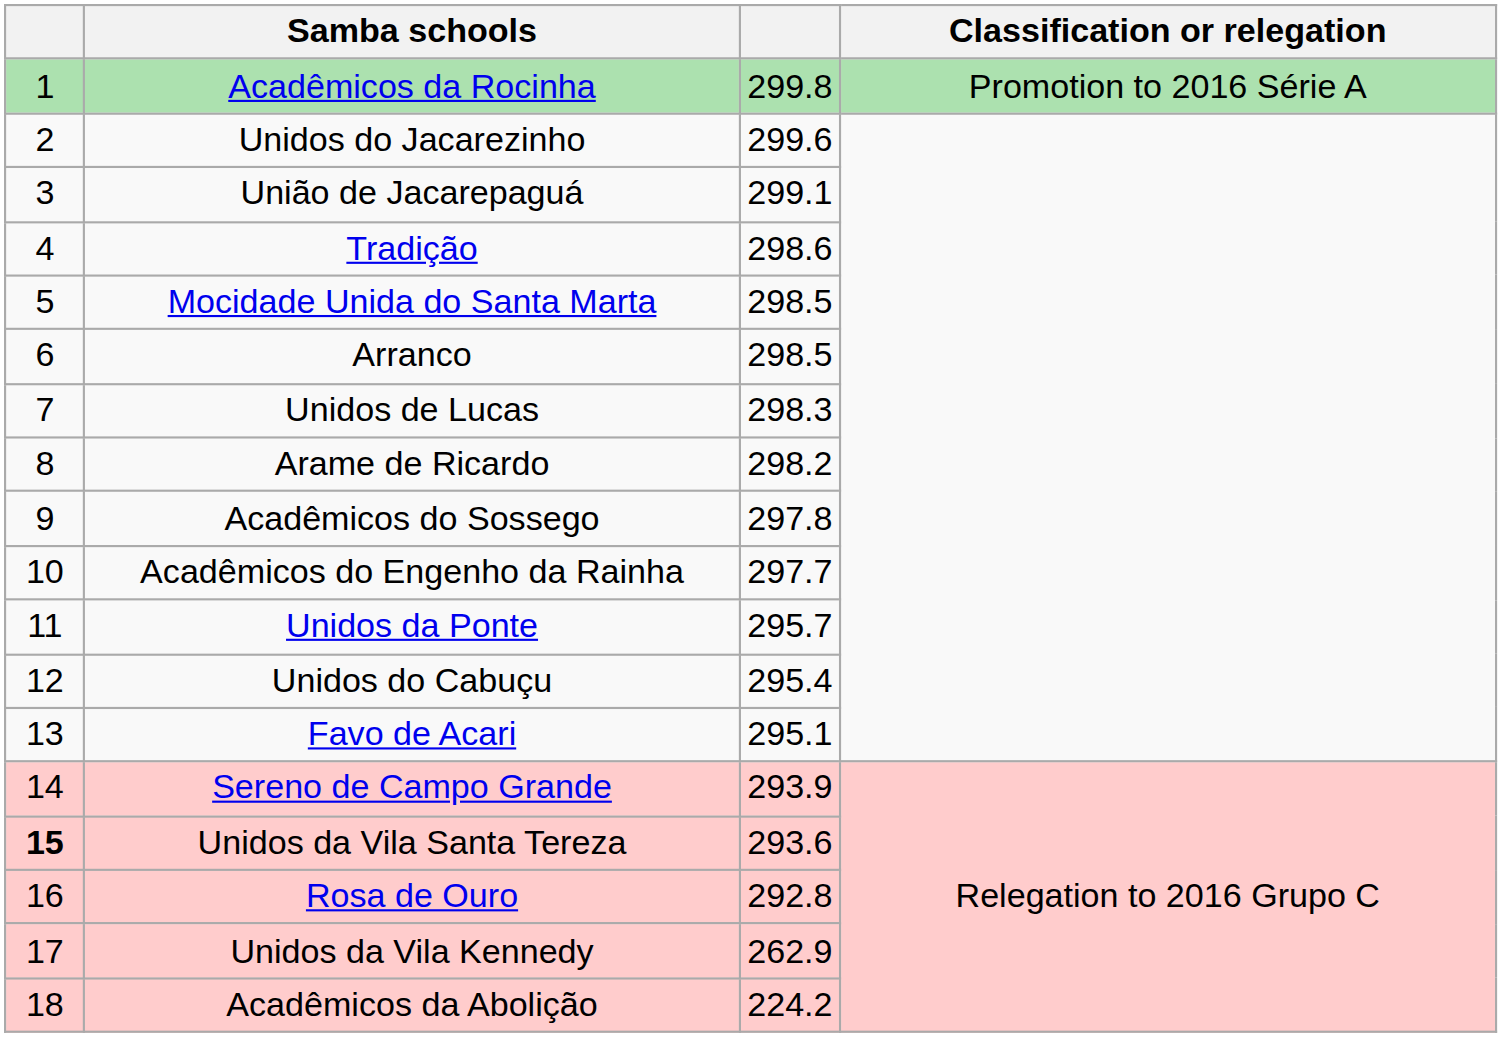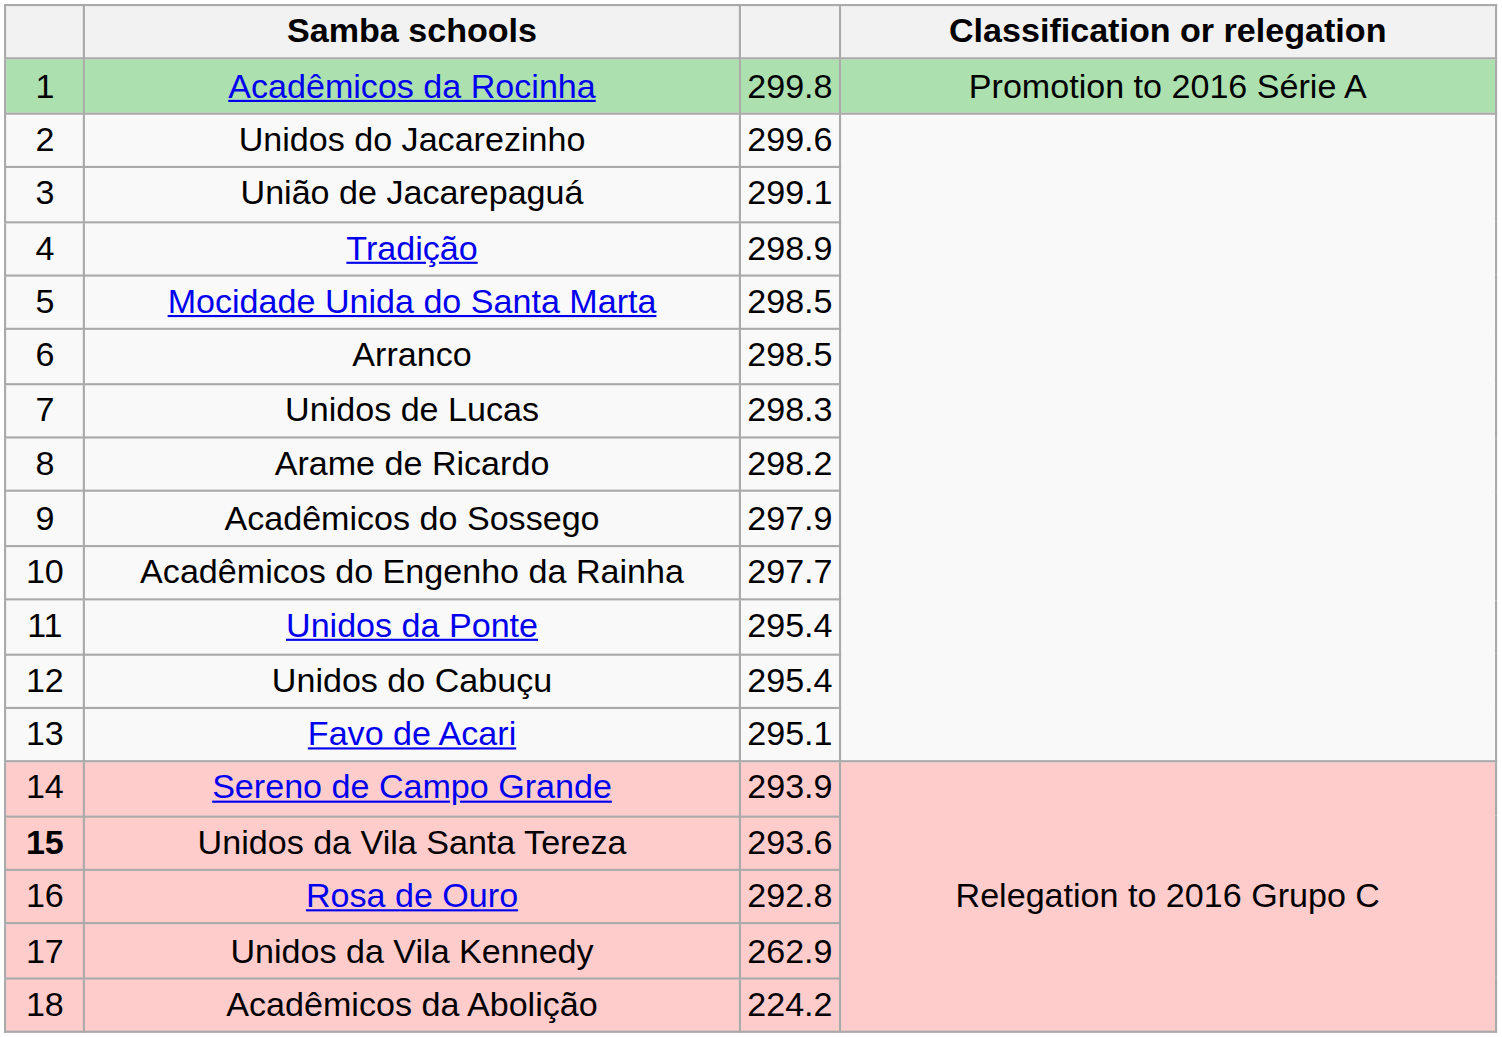 <table class="wikitable">
 <tr>
 <th width="30"></th>
 <th width="300">Samba schools</th>
 <th width="20"></th>
 <th width="300">Classification or relegation</th>
 </tr>
 <tr align="center">
 <td bgcolor=ACE1AF>1</td>
 <td bgcolor=ACE1AF><a href='#'>Acadêmicos da Rocinha</a></td>
 <td bgcolor="ACE1AF">299.8</td>
 <td bgcolor="ACE1AF"><span>Promotion to 2016 Série A</span></td>
 </tr>
 <tr align="center">
 <td>2</td>
 <td>Unidos do Jacarezinho</td>
 <td>299.6</td>
 <td rowspan="12"></td>
 </tr>
 <tr align="center">
 <td>3</td>
 <td>União de Jacarepaguá</td>
 <td>299.1</td>
 </tr>
 <tr align="center">
 <td>4</td>
 <td><a href='#'>Tradição</a></td>
-<td>298.6</td>
+<td>298.9</td>
 </tr>
 <tr align="center">
 <td>5</td>
 <td><a href='#'>Mocidade Unida do Santa Marta</a></td>
 <td>298.5</td>
 </tr>
 <tr align="center">
 <td>6</td>
 <td>Arranco</td>
 <td>298.5</td>
 </tr>
 <tr align="center">
 <td>7</td>
 <td>Unidos de Lucas</td>
 <td>298.3</td>
 </tr>
 <tr align="center">
 <td>8</td>
 <td>Arame de Ricardo</td>
 <td>298.2</td>
 </tr>
 <tr align="center">
 <td>9</td>
 <td>Acadêmicos do Sossego</td>
-<td>297.8</td>
+<td>297.9</td>
 </tr>
 <tr align="center">
 <td>10</td>
 <td>Acadêmicos do Engenho da Rainha</td>
 <td>297.7</td>
 </tr>
 <tr align="center">
 <td>11</td>
 <td><a href='#'>Unidos da Ponte</a></td>
-<td>295.7</td>
+<td>295.4</td>
 </tr>
 <tr align="center">
 <td>12</td>
 <td>Unidos do Cabuçu</td>
 <td>295.4</td>
 </tr>
 <tr align="center">
 <td>13</td>
 <td><a href='#'>Favo de Acari</a></td>
 <td>295.1</td>
 </tr>
 <tr align="center">
 <td bgcolor=FFCCCC>14</td>
 <td bgcolor=FFCCCC><a href='#'>Sereno de Campo Grande</a></td>
 <td bgcolor="FFCCCC">293.9</td>
 <td rowspan="5" bgcolor=FFCCCC><span>Relegation to 2016 Grupo C</span></td>
 </tr>
 <tr align="center">
 <td bgcolor=FFCCCC><strong>15</strong></td>
 <td bgcolor=FFCCCC>Unidos da Vila Santa Tereza</td>
 <td bgcolor=FFCCCC>293.6</td>
 </tr>
 <tr align="center">
 <td bgcolor=FFCCCC>16</td>
 <td bgcolor=FFCCCC><a href='#'>Rosa de Ouro</a></td>
 <td bgcolor="FFCCCC">292.8</td>
 </tr>
 <tr align="center">
 <td bgcolor=FFCCCC>17</td>
 <td bgcolor=FFCCCC>Unidos da Vila Kennedy</td>
 <td bgcolor="FFCCCC">262.9</td>
 </tr>
 <tr align="center">
 <td bgcolor=FFCCCC>18</td>
 <td bgcolor=FFCCCC>Acadêmicos da Abolição</td>
 <td bgcolor="FFCCCC">224.2</td>
 </tr>
 </table>
